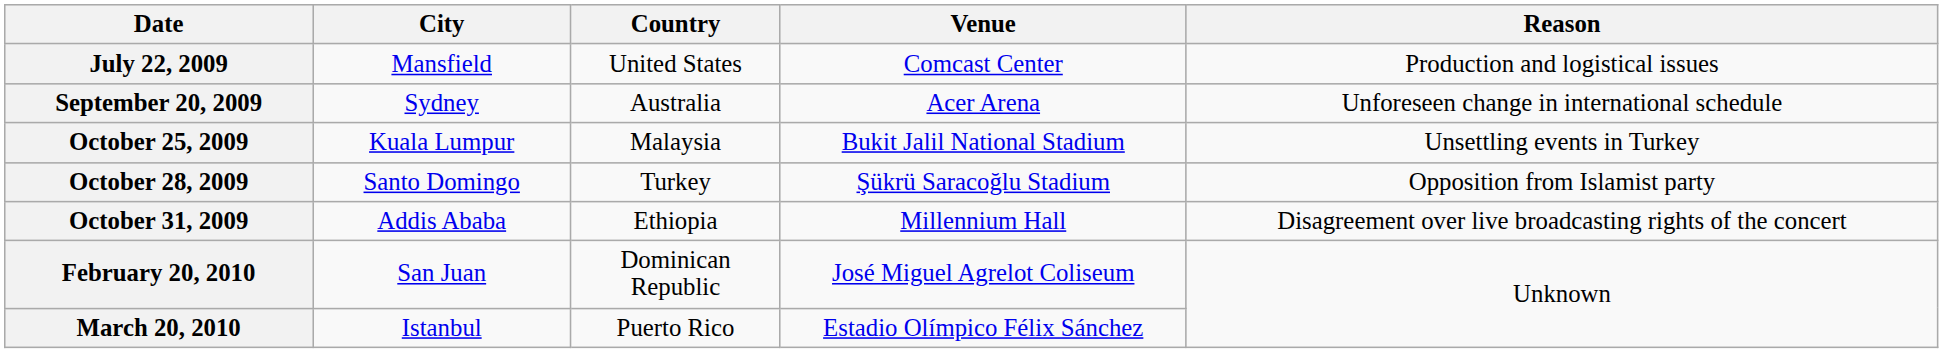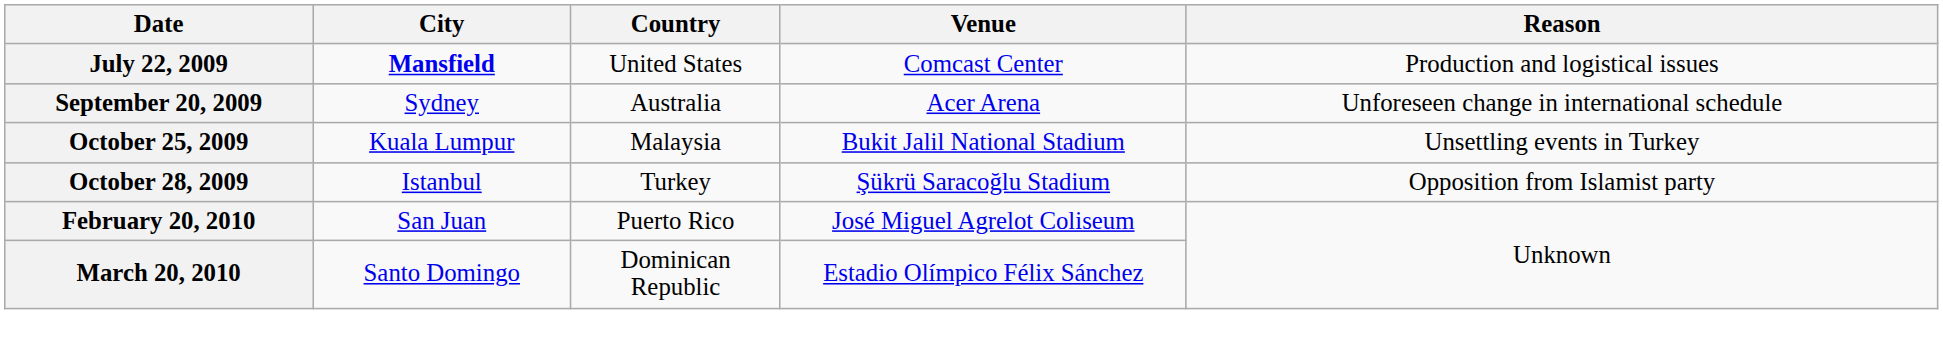 <table class="wikitable plainrowheaders" style="text-align:center;">
 <tr>
 <th scope="col" style="width:12em;">Date</th>
 <th scope="col" style="width:10em;">City</th>
 <th scope="col" style="width:8em;">Country</th>
 <th scope="col" style="width:16em;">Venue</th>
 <th scope="col" style="width:30em;">Reason</th>
 </tr>
 <tr>
 <th scope="row">July 22, 2009</th>
-<td><a href='#'>Mansfield</a></td>
+<td><strong><a href='#'>Mansfield</a></strong></td>
 <td>United States</td>
 <td><a href='#'>Comcast Center</a></td>
 <td>Production and logistical issues</td>
 </tr>
 <tr>
 <th scope="row">September 20, 2009</th>
 <td><a href='#'>Sydney</a></td>
 <td>Australia</td>
 <td><a href='#'>Acer Arena</a></td>
 <td>Unforeseen change in international schedule</td>
 </tr>
 <tr>
 <th scope="row">October 25, 2009</th>
 <td><a href='#'>Kuala Lumpur</a></td>
 <td>Malaysia</td>
 <td><a href='#'>Bukit Jalil National Stadium</a></td>
 <td>Unsettling events in Turkey</td>
 </tr>
 <tr>
 <th scope="row">October 28, 2009</th>
-<td><a href='#'>Santo Domingo</a></td>
+<td><a href='#'>Istanbul</a></td>
 <td>Turkey</td>
 <td><a href='#'>Şükrü Saracoğlu Stadium</a></td>
 <td>Opposition from Islamist party</td>
 </tr>
 <tr>
-<th scope="row">October 31, 2009</th>
-<td><a href='#'>Addis Ababa</a></td>
-<td>Ethiopia</td>
-<td><a href='#'>Millennium Hall</a></td>
-<td>Disagreement over live broadcasting rights of the concert</td>
-</tr>
-<tr>
 <th scope="row">February 20, 2010</th>
 <td><a href='#'>San Juan</a></td>
-<td>Dominican Republic</td>
+<td>Puerto Rico</td>
 <td><a href='#'>José Miguel Agrelot Coliseum</a></td>
 <td rowspan="2">Unknown</td>
 </tr>
 <tr>
 <th scope="row">March 20, 2010</th>
-<td><a href='#'>Istanbul</a></td>
-<td>Puerto Rico</td>
+<td><a href='#'>Santo Domingo</a></td>
+<td>Dominican Republic</td>
 <td><a href='#'>Estadio Olímpico Félix Sánchez</a></td>
 </tr>
 </table>
